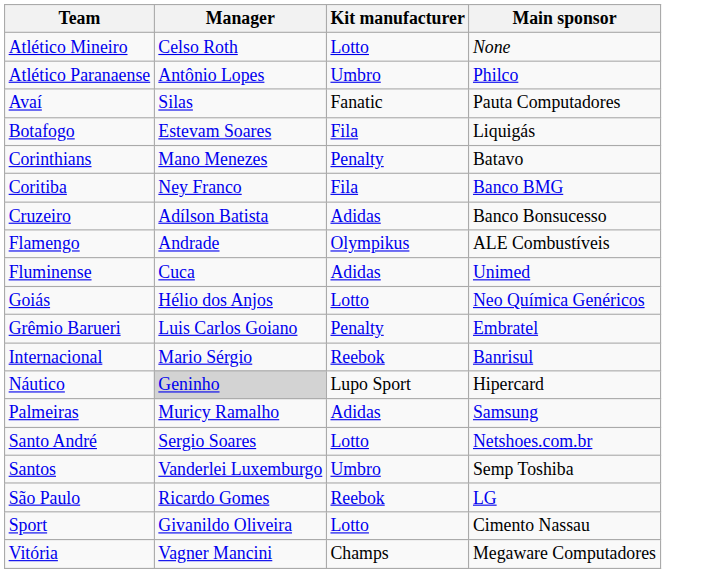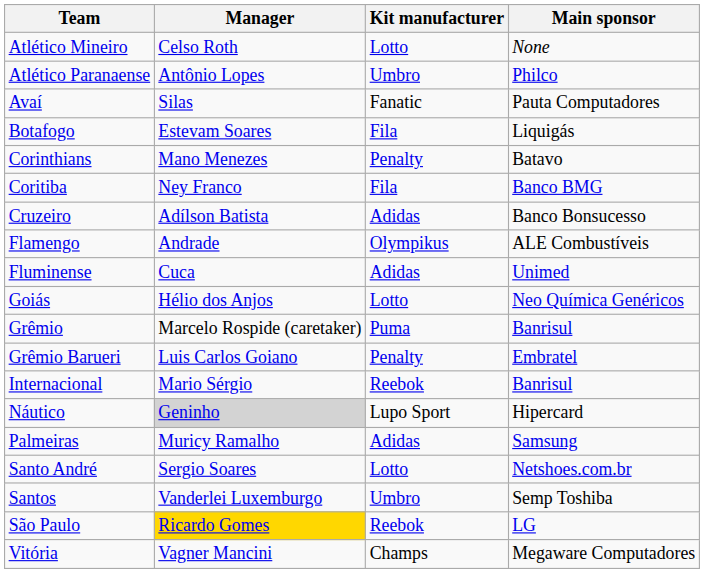 <table class="wikitable sortable">
 <tr>
 <th>Team</th>
 <th>Manager</th>
 <th>Kit manufacturer</th>
 <th>Main sponsor</th>
 </tr>
 <tr>
 <td><a href='#'>Atlético Mineiro</a></td>
 <td><a href='#'>Celso Roth</a></td>
 <td><a href='#'>Lotto</a></td>
 <td><em>None</em></td>
 </tr>
 <tr>
 <td><a href='#'>Atlético Paranaense</a></td>
 <td><a href='#'>Antônio Lopes</a></td>
 <td><a href='#'>Umbro</a></td>
 <td><a href='#'>Philco</a></td>
 </tr>
 <tr>
 <td><a href='#'>Avaí</a></td>
 <td><a href='#'>Silas</a></td>
 <td>Fanatic</td>
 <td>Pauta Computadores</td>
 </tr>
 <tr>
 <td><a href='#'>Botafogo</a></td>
 <td><a href='#'>Estevam Soares</a></td>
 <td><a href='#'>Fila</a></td>
 <td>Liquigás</td>
 </tr>
 <tr>
 <td><a href='#'>Corinthians</a></td>
 <td><a href='#'>Mano Menezes</a></td>
 <td><a href='#'>Penalty</a></td>
 <td>Batavo</td>
 </tr>
 <tr>
 <td><a href='#'>Coritiba</a></td>
 <td><a href='#'>Ney Franco</a></td>
 <td><a href='#'>Fila</a></td>
 <td><a href='#'>Banco BMG</a></td>
 </tr>
 <tr>
 <td><a href='#'>Cruzeiro</a></td>
 <td><a href='#'>Adílson Batista</a></td>
 <td><a href='#'>Adidas</a></td>
 <td>Banco Bonsucesso</td>
 </tr>
 <tr>
 <td><a href='#'>Flamengo</a></td>
 <td><a href='#'>Andrade</a></td>
 <td><a href='#'>Olympikus</a></td>
 <td>ALE Combustíveis</td>
 </tr>
 <tr>
 <td><a href='#'>Fluminense</a></td>
 <td><a href='#'>Cuca</a></td>
 <td><a href='#'>Adidas</a></td>
 <td><a href='#'>Unimed</a></td>
 </tr>
 <tr>
 <td><a href='#'>Goiás</a></td>
 <td><a href='#'>Hélio dos Anjos</a></td>
 <td><a href='#'>Lotto</a></td>
 <td><a href='#'>Neo Química Genéricos</a></td>
 </tr>
 <tr>
+<td><a href='#'>Grêmio</a></td>
+<td>Marcelo Rospide (caretaker)</td>
+<td><a href='#'>Puma</a></td>
+<td><a href='#'>Banrisul</a></td>
+</tr>
+<tr>
 <td><a href='#'>Grêmio Barueri</a></td>
 <td><a href='#'>Luis Carlos Goiano</a></td>
 <td><a href='#'>Penalty</a></td>
 <td><a href='#'>Embratel</a></td>
 </tr>
 <tr>
 <td><a href='#'>Internacional</a></td>
 <td><a href='#'>Mario Sérgio</a></td>
 <td><a href='#'>Reebok</a></td>
 <td><a href='#'>Banrisul</a></td>
 </tr>
 <tr>
 <td><a href='#'>Náutico</a></td>
 <td style="background: lightgrey;"><a href='#'>Geninho</a></td>
 <td>Lupo Sport</td>
 <td>Hipercard</td>
 </tr>
 <tr>
 <td><a href='#'>Palmeiras</a></td>
 <td><a href='#'>Muricy Ramalho</a></td>
 <td><a href='#'>Adidas</a></td>
 <td><a href='#'>Samsung</a></td>
 </tr>
 <tr>
 <td><a href='#'>Santo André</a></td>
 <td><a href='#'>Sergio Soares</a></td>
 <td><a href='#'>Lotto</a></td>
 <td><a href='#'>Netshoes.com.br</a></td>
 </tr>
 <tr>
 <td><a href='#'>Santos</a></td>
 <td><a href='#'>Vanderlei Luxemburgo</a></td>
 <td><a href='#'>Umbro</a></td>
 <td>Semp Toshiba</td>
 </tr>
 <tr>
 <td><a href='#'>São Paulo</a></td>
-<td><a href='#'>Ricardo Gomes</a></td>
+<td style="background: gold;"><a href='#'>Ricardo Gomes</a></td>
 <td><a href='#'>Reebok</a></td>
 <td><a href='#'>LG</a></td>
-</tr>
-<tr>
-<td><a href='#'>Sport</a></td>
-<td><a href='#'>Givanildo Oliveira</a></td>
-<td><a href='#'>Lotto</a></td>
-<td>Cimento Nassau</td>
 </tr>
 <tr>
 <td><a href='#'>Vitória</a></td>
 <td><a href='#'>Vagner Mancini</a></td>
 <td>Champs</td>
 <td>Megaware Computadores</td>
 </tr>
 </table>
